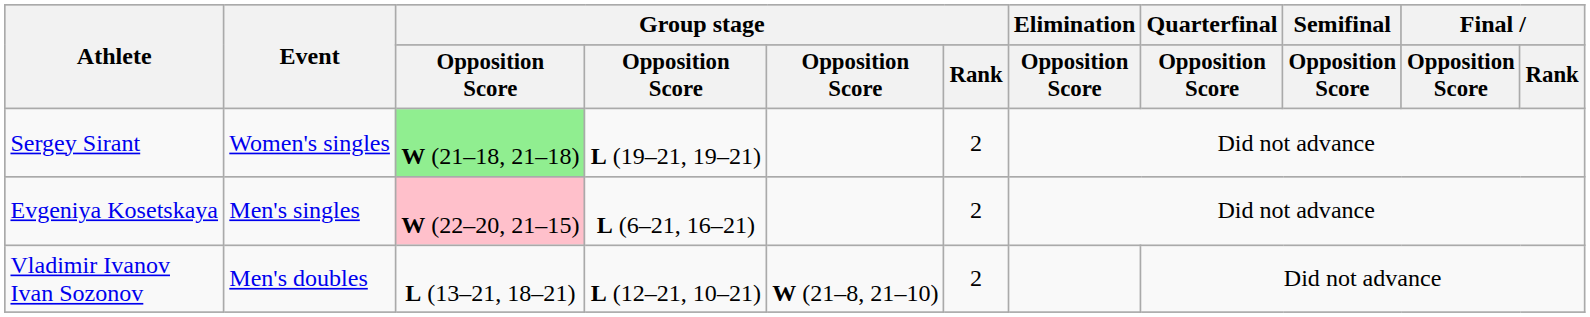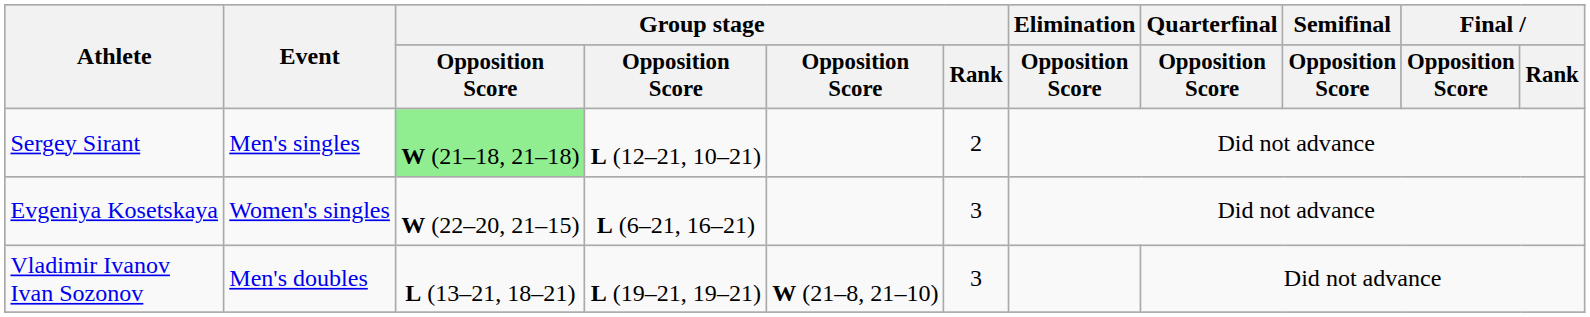 <table class="wikitable" style="text-align:center; font-size:90%">
 <tr>
 <th rowspan=2>Athlete</th>
 <th rowspan=2>Event</th>
 <th colspan=4>Group stage</th>
 <th>Elimination</th>
 <th>Quarterfinal</th>
 <th>Semifinal</th>
 <th colspan=2>Final / </th>
 </tr>
 <tr style="font-size:95%">
 <th>Opposition<br>Score</th>
 <th>Opposition<br>Score</th>
 <th>Opposition<br>Score</th>
 <th>Rank</th>
 <th>Opposition<br>Score</th>
 <th>Opposition<br>Score</th>
 <th>Opposition<br>Score</th>
 <th>Opposition<br>Score</th>
 <th>Rank</th>
 </tr>
 <tr>
 <td align=left><a href='#'>Sergey Sirant</a></td>
-<td align=left><a href='#'>Women's singles</a></td>
+<td align=left><a href='#'>Men's singles</a></td>
 <td style="background: lightgreen;"><br><strong>W</strong> (21–18, 21–18)</td>
-<td><br><strong>L</strong> (19–21, 19–21)</td>
+<td><br><strong>L</strong> (12–21, 10–21)</td>
 <td></td>
 <td>2</td>
 <td colspan=5>Did not advance</td>
 </tr>
 <tr>
 <td align=left><a href='#'>Evgeniya Kosetskaya</a></td>
-<td align=left><a href='#'>Men's singles</a></td>
-<td style="background: pink;"><br><strong>W</strong> (22–20, 21–15)</td>
+<td align=left><a href='#'>Women's singles</a></td>
+<td><br><strong>W</strong> (22–20, 21–15)</td>
 <td><br><strong>L</strong> (6–21, 16–21)</td>
 <td></td>
-<td>2</td>
+<td>3</td>
 <td colspan=5>Did not advance</td>
 </tr>
 <tr>
 <td align=left><a href='#'>Vladimir Ivanov</a><br><a href='#'>Ivan Sozonov</a></td>
 <td align=left><a href='#'>Men's doubles</a></td>
 <td><br><strong>L</strong> (13–21, 18–21)</td>
-<td><br><strong>L</strong> (12–21, 10–21)</td>
+<td><br><strong>L</strong> (19–21, 19–21)</td>
 <td><br><strong>W</strong> (21–8, 21–10)</td>
-<td>2</td>
+<td>3</td>
 <td></td>
 <td colspan=4>Did not advance</td>
 </tr>
 </table>
